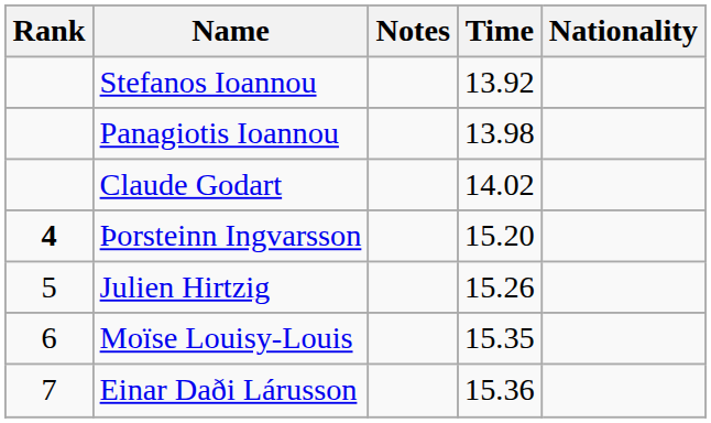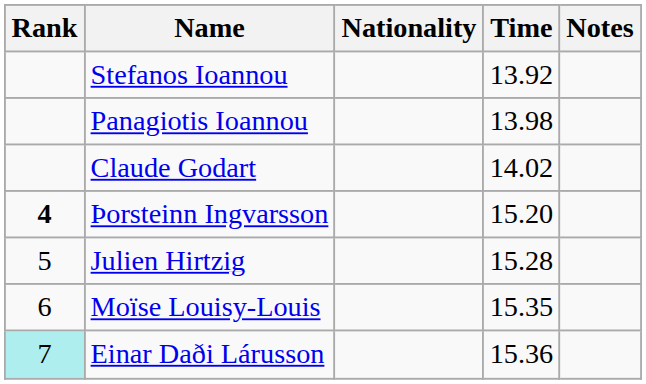 <table class="wikitable sortable" style="text-align:center; font-size:95%">
 <tr>
 <th>Rank</th>
 <th>Name</th>
+<th>Nationality</th>
+<th>Time</th>
 <th>Notes</th>
-<th>Time</th>
-<th>Nationality</th>
 </tr>
 <tr>
 <td></td>
 <td align=left><a href='#'>Stefanos Ioannou</a></td>
+<td align=left></td>
+<td>13.92</td>
 <td></td>
-<td>13.92</td>
-<td align=left></td>
 </tr>
 <tr>
 <td></td>
 <td align=left><a href='#'>Panagiotis Ioannou</a></td>
+<td align=left></td>
+<td>13.98</td>
 <td></td>
-<td>13.98</td>
-<td align=left></td>
 </tr>
 <tr>
 <td></td>
 <td align=left><a href='#'>Claude Godart</a></td>
+<td align=left></td>
+<td>14.02</td>
 <td></td>
-<td>14.02</td>
-<td align=left></td>
 </tr>
 <tr>
 <td><strong>4</strong></td>
 <td align=left><a href='#'>Þorsteinn Ingvarsson</a></td>
+<td align=left></td>
+<td>15.20</td>
 <td></td>
-<td>15.20</td>
-<td align=left></td>
 </tr>
 <tr>
 <td>5</td>
 <td align=left><a href='#'>Julien Hirtzig</a></td>
+<td align=left></td>
+<td>15.28</td>
 <td></td>
-<td>15.26</td>
-<td align=left></td>
 </tr>
 <tr>
 <td>6</td>
 <td align=left><a href='#'>Moïse Louisy-Louis</a></td>
+<td align=left></td>
+<td>15.35</td>
 <td></td>
-<td>15.35</td>
-<td align=left></td>
 </tr>
 <tr>
-<td>7</td>
+<td style="background: paleturquoise;">7</td>
 <td align=left><a href='#'>Einar Daði Lárusson</a></td>
+<td align=left></td>
+<td>15.36</td>
 <td></td>
-<td>15.36</td>
-<td align=left></td>
 </tr>
 </table>
